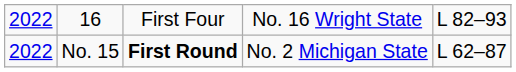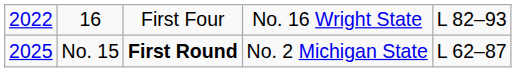 <table class="wikitable">
 <tr align="center">
 <td><a href='#'>2022</a></td>
 <td>16</td>
 <td>First Four</td>
 <td>No. 16 <a href='#'>Wright State</a></td>
 <td>L 82–93</td>
 </tr>
 <tr align="center">
-<td><a href='#'>2022</a></td>
+<td><a href='#'>2025</a></td>
 <td>No. 15</td>
 <td><strong>First Round</strong></td>
 <td>No. 2 <a href='#'>Michigan State</a></td>
 <td>L 62–87</td>
 </tr>
 </table>
